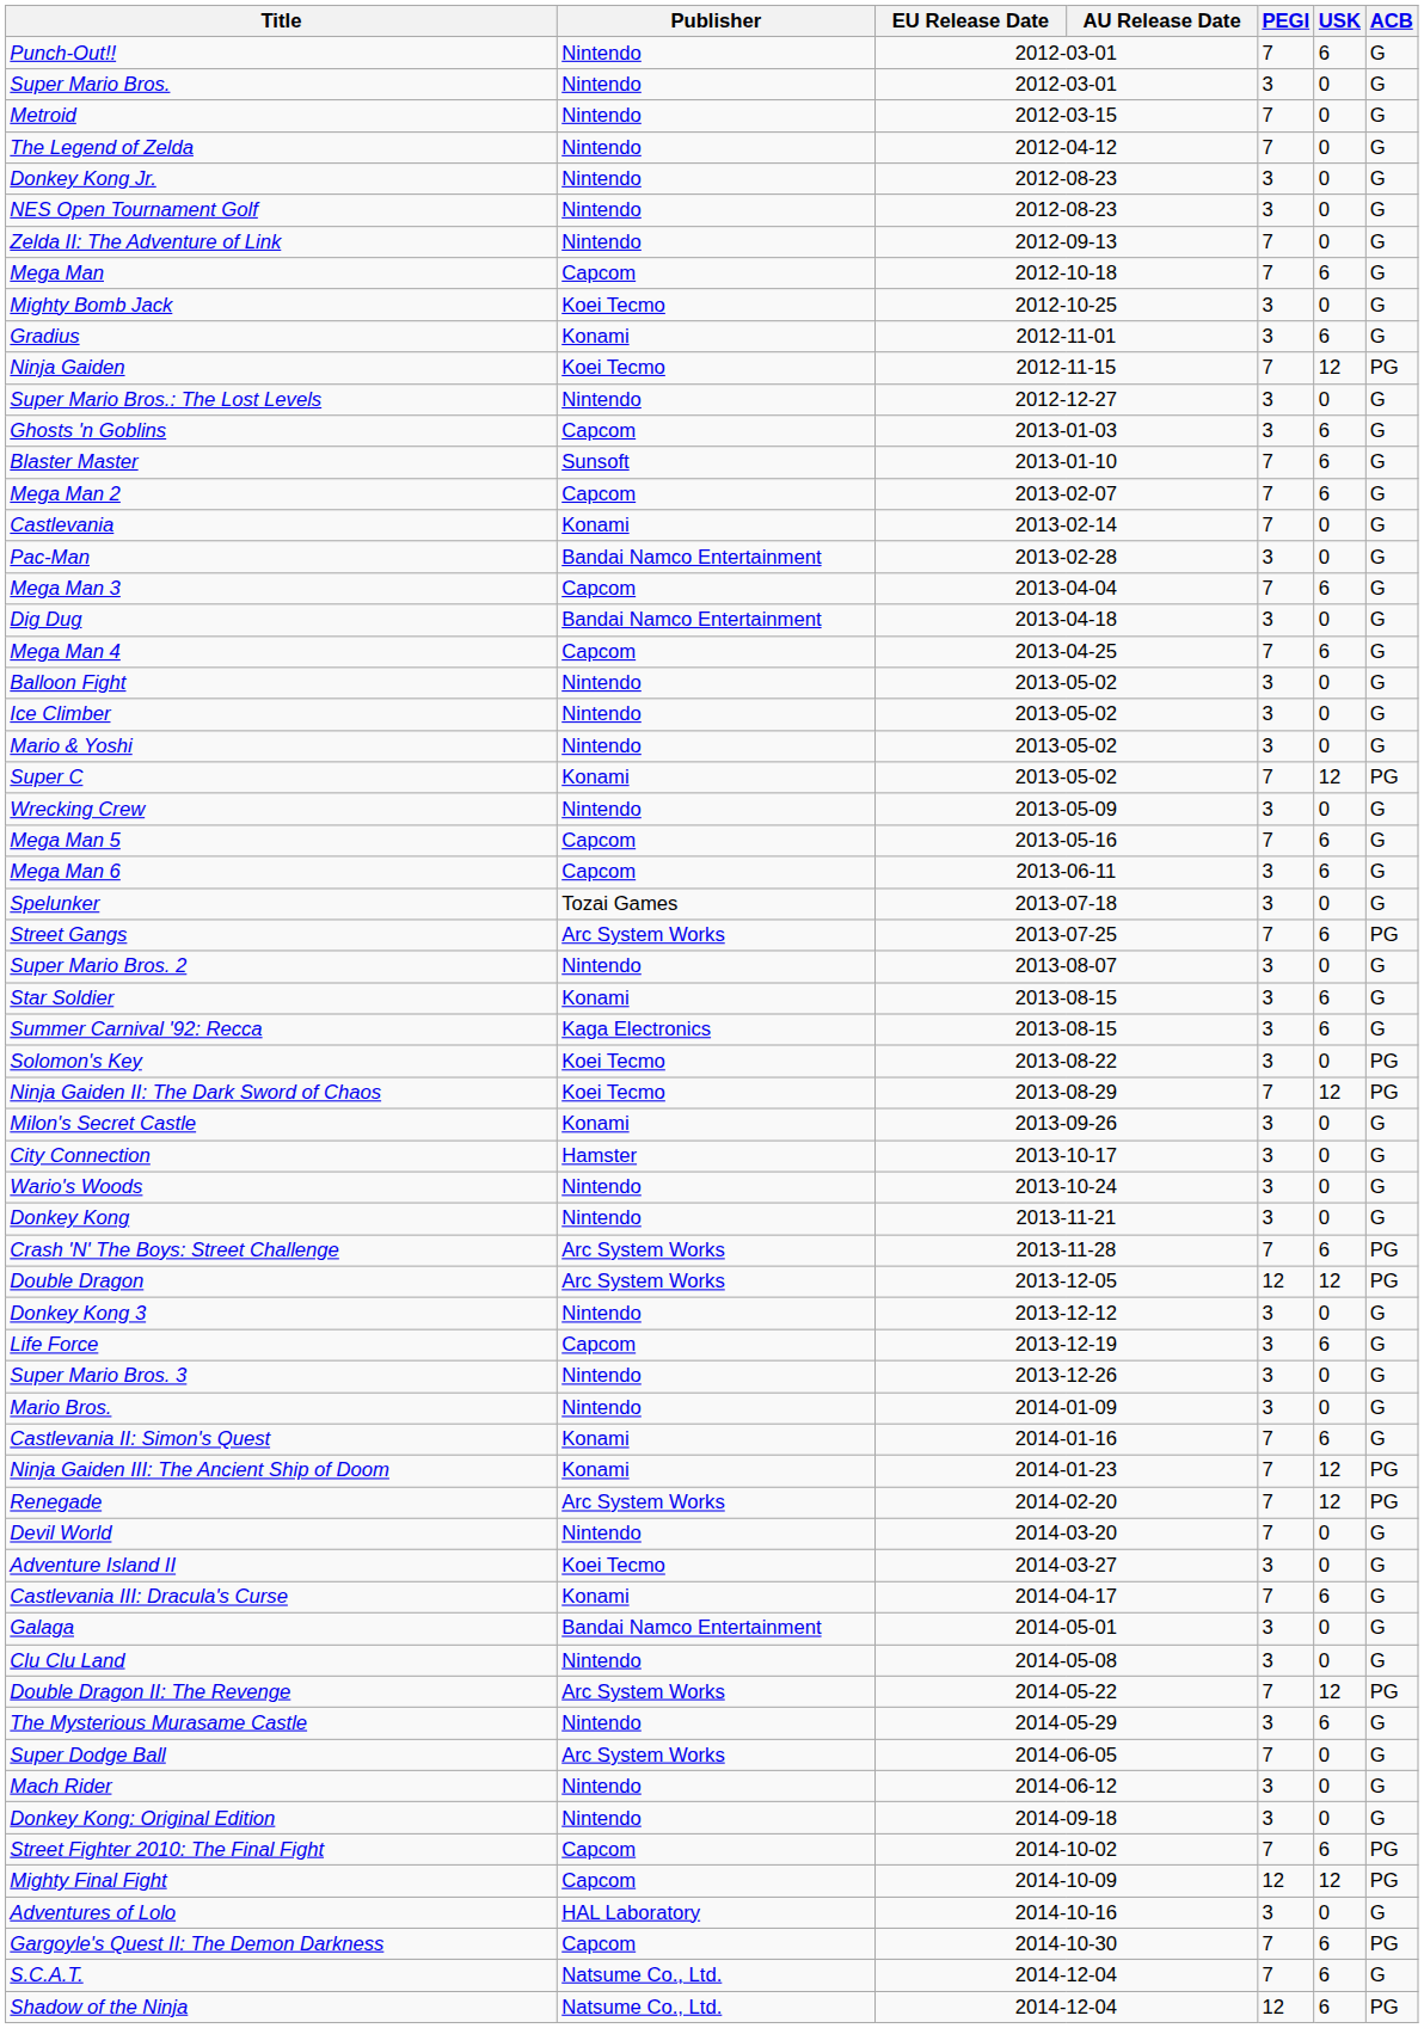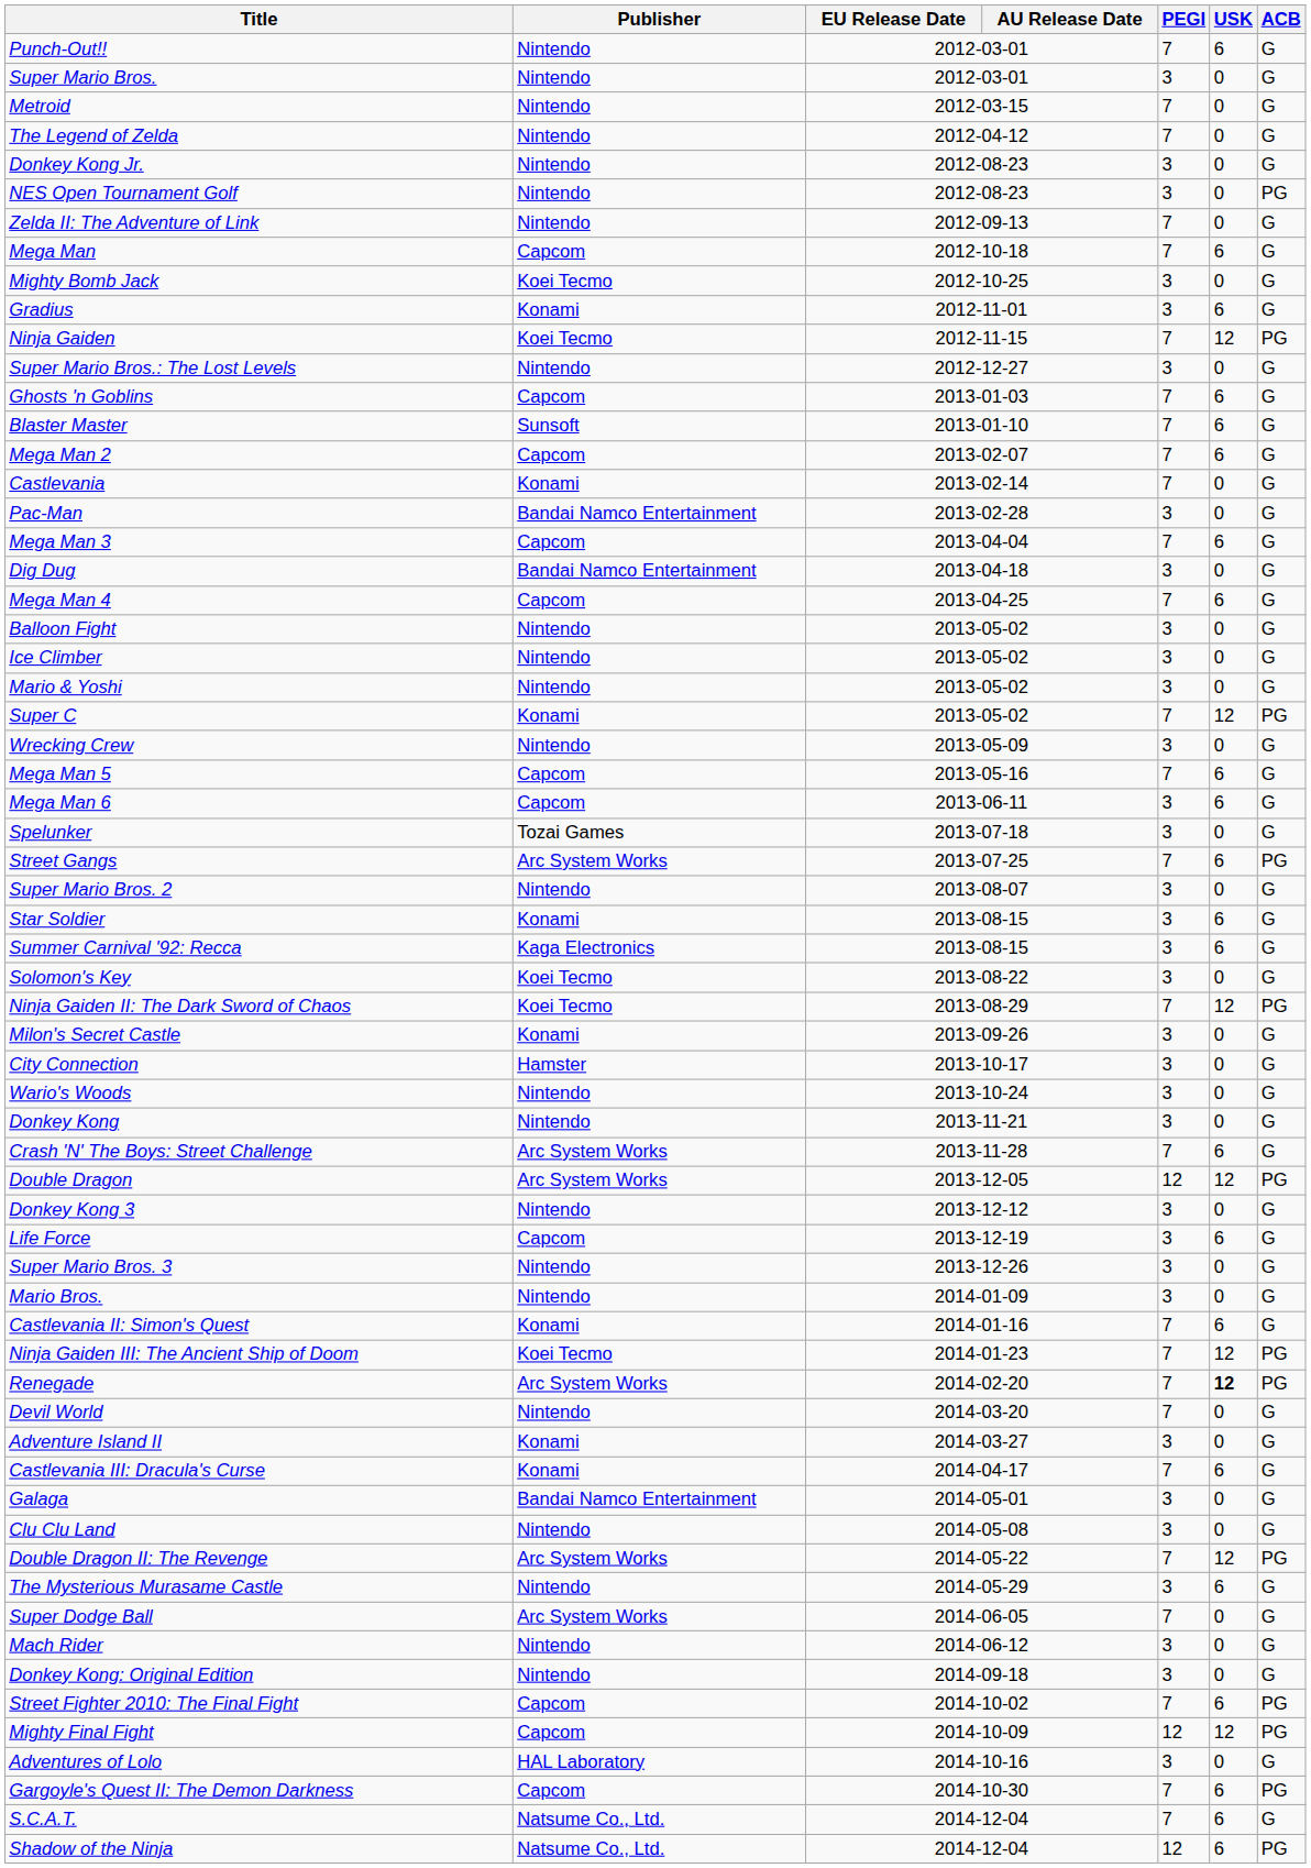 <table class="wikitable sortable" style="width:90%">
 <tr>
 <th width="45%">Title</th>
 <th width="25%">Publisher</th>
 <th width="15%">EU Release Date</th>
 <th width="15%">AU Release Date</th>
 <th width="5%"><a href='#'>PEGI</a></th>
 <th width="5%"><a href='#'>USK</a></th>
 <th width="5%"><a href='#'>ACB</a></th>
 </tr>
 <tr>
 <td><em><a href='#'>Punch-Out!!</a></em></td>
 <td><a href='#'>Nintendo</a></td>
 <td colspan="2" style="text-align:center">2012-03-01</td>
 <td>7</td>
 <td>6</td>
 <td>G</td>
 </tr>
 <tr>
 <td><em><a href='#'>Super Mario Bros.</a></em></td>
 <td><a href='#'>Nintendo</a></td>
 <td colspan="2" style="text-align:center">2012-03-01</td>
 <td>3</td>
 <td>0</td>
 <td>G</td>
 </tr>
 <tr>
 <td><em><a href='#'>Metroid</a></em></td>
 <td><a href='#'>Nintendo</a></td>
 <td colspan="2" style="text-align:center">2012-03-15</td>
 <td>7</td>
 <td>0</td>
 <td>G</td>
 </tr>
 <tr>
 <td><em><a href='#'>The Legend of Zelda</a></em></td>
 <td><a href='#'>Nintendo</a></td>
 <td colspan="2" style="text-align:center">2012-04-12</td>
 <td>7</td>
 <td>0</td>
 <td>G</td>
 </tr>
 <tr>
 <td><em><a href='#'>Donkey Kong Jr.</a></em></td>
 <td><a href='#'>Nintendo</a></td>
 <td colspan="2" style="text-align:center">2012-08-23</td>
 <td>3</td>
 <td>0</td>
 <td>G</td>
 </tr>
 <tr>
 <td><em><a href='#'>NES Open Tournament Golf</a></em></td>
 <td><a href='#'>Nintendo</a></td>
 <td colspan="2" style="text-align:center">2012-08-23</td>
 <td>3</td>
 <td>0</td>
-<td>G</td>
+<td>PG</td>
 </tr>
 <tr>
 <td><em><a href='#'>Zelda II: The Adventure of Link</a></em></td>
 <td><a href='#'>Nintendo</a></td>
 <td colspan="2" style="text-align:center">2012-09-13</td>
 <td>7</td>
 <td>0</td>
 <td>G</td>
 </tr>
 <tr>
 <td><em><a href='#'>Mega Man</a></em></td>
 <td><a href='#'>Capcom</a></td>
 <td colspan="2" style="text-align:center">2012-10-18</td>
 <td>7</td>
 <td>6</td>
 <td>G</td>
 </tr>
 <tr>
 <td><em><a href='#'>Mighty Bomb Jack</a></em></td>
 <td><a href='#'>Koei Tecmo</a></td>
 <td colspan="2" style="text-align:center">2012-10-25</td>
 <td>3</td>
 <td>0</td>
 <td>G</td>
 </tr>
 <tr>
 <td><em><a href='#'>Gradius</a></em></td>
 <td><a href='#'>Konami</a></td>
 <td colspan="2" style="text-align:center">2012-11-01</td>
 <td>3</td>
 <td>6</td>
 <td>G</td>
 </tr>
 <tr>
 <td><em><a href='#'>Ninja Gaiden</a></em></td>
 <td><a href='#'>Koei Tecmo</a></td>
 <td colspan="2" style="text-align:center">2012-11-15</td>
 <td>7</td>
 <td>12</td>
 <td>PG</td>
 </tr>
 <tr>
 <td><em><a href='#'>Super Mario Bros.: The Lost Levels</a></em></td>
 <td><a href='#'>Nintendo</a></td>
 <td colspan="2" style="text-align:center">2012-12-27</td>
 <td>3</td>
 <td>0</td>
 <td>G</td>
 </tr>
 <tr>
 <td><em><a href='#'>Ghosts 'n Goblins</a></em></td>
 <td><a href='#'>Capcom</a></td>
 <td colspan="2" style="text-align:center">2013-01-03</td>
-<td>3</td>
+<td>7</td>
 <td>6</td>
 <td>G</td>
 </tr>
 <tr>
 <td><em><a href='#'>Blaster Master</a></em></td>
 <td><a href='#'>Sunsoft</a></td>
 <td colspan="2" style="text-align:center">2013-01-10</td>
 <td>7</td>
 <td>6</td>
 <td>G</td>
 </tr>
 <tr>
 <td><em><a href='#'>Mega Man 2</a></em></td>
 <td><a href='#'>Capcom</a></td>
 <td colspan="2" style="text-align:center">2013-02-07</td>
 <td>7</td>
 <td>6</td>
 <td>G</td>
 </tr>
 <tr>
 <td><em><a href='#'>Castlevania</a></em></td>
 <td><a href='#'>Konami</a></td>
 <td colspan="2" style="text-align:center">2013-02-14</td>
 <td>7</td>
 <td>0</td>
 <td>G</td>
 </tr>
 <tr>
 <td><em><a href='#'>Pac-Man</a></em></td>
 <td><a href='#'>Bandai Namco Entertainment</a></td>
 <td colspan="2" style="text-align:center">2013-02-28</td>
 <td>3</td>
 <td>0</td>
 <td>G</td>
 </tr>
 <tr>
 <td><em><a href='#'>Mega Man 3</a></em></td>
 <td><a href='#'>Capcom</a></td>
 <td colspan="2" style="text-align:center">2013-04-04</td>
 <td>7</td>
 <td>6</td>
 <td>G</td>
 </tr>
 <tr>
 <td><em><a href='#'>Dig Dug</a></em></td>
 <td><a href='#'>Bandai Namco Entertainment</a></td>
 <td colspan="2" style="text-align:center">2013-04-18</td>
 <td>3</td>
 <td>0</td>
 <td>G</td>
 </tr>
 <tr>
 <td><em><a href='#'>Mega Man 4</a></em></td>
 <td><a href='#'>Capcom</a></td>
 <td colspan="2" style="text-align:center">2013-04-25</td>
 <td>7</td>
 <td>6</td>
 <td>G</td>
 </tr>
 <tr>
 <td><em><a href='#'>Balloon Fight</a></em></td>
 <td><a href='#'>Nintendo</a></td>
 <td colspan="2" style="text-align:center">2013-05-02</td>
 <td>3</td>
 <td>0</td>
 <td>G</td>
 </tr>
 <tr>
 <td><em><a href='#'>Ice Climber</a></em></td>
 <td><a href='#'>Nintendo</a></td>
 <td colspan="2" style="text-align:center">2013-05-02</td>
 <td>3</td>
 <td>0</td>
 <td>G</td>
 </tr>
 <tr>
 <td><em><a href='#'>Mario & Yoshi</a></em></td>
 <td><a href='#'>Nintendo</a></td>
 <td colspan="2" style="text-align:center">2013-05-02</td>
 <td>3</td>
 <td>0</td>
 <td>G</td>
 </tr>
 <tr>
 <td><em><a href='#'>Super C</a></em></td>
 <td><a href='#'>Konami</a></td>
 <td colspan="2" style="text-align:center">2013-05-02</td>
 <td>7</td>
 <td>12</td>
 <td>PG</td>
 </tr>
 <tr>
 <td><em><a href='#'>Wrecking Crew</a></em></td>
 <td><a href='#'>Nintendo</a></td>
 <td colspan="2" style="text-align:center">2013-05-09</td>
 <td>3</td>
 <td>0</td>
 <td>G</td>
 </tr>
 <tr>
 <td><em><a href='#'>Mega Man 5</a></em></td>
 <td><a href='#'>Capcom</a></td>
 <td colspan="2" style="text-align:center">2013-05-16</td>
 <td>7</td>
 <td>6</td>
 <td>G</td>
 </tr>
 <tr>
 <td><em><a href='#'>Mega Man 6</a></em></td>
 <td><a href='#'>Capcom</a></td>
 <td colspan="2" style="text-align:center">2013-06-11</td>
 <td>3</td>
 <td>6</td>
 <td>G</td>
 </tr>
 <tr>
 <td><em><a href='#'>Spelunker</a></em></td>
 <td>Tozai Games</td>
 <td colspan="2" style="text-align:center">2013-07-18</td>
 <td>3</td>
 <td>0</td>
 <td>G</td>
 </tr>
 <tr>
 <td><em><a href='#'>Street Gangs</a></em></td>
 <td><a href='#'>Arc System Works</a></td>
 <td colspan="2" style="text-align:center">2013-07-25</td>
 <td>7</td>
 <td>6</td>
 <td>PG</td>
 </tr>
 <tr>
 <td><em><a href='#'>Super Mario Bros. 2</a></em></td>
 <td><a href='#'>Nintendo</a></td>
 <td colspan="2" style="text-align:center">2013-08-07</td>
 <td>3</td>
 <td>0</td>
 <td>G</td>
 </tr>
 <tr>
 <td><em><a href='#'>Star Soldier</a></em></td>
 <td><a href='#'>Konami</a></td>
 <td colspan="2" style="text-align:center">2013-08-15</td>
 <td>3</td>
 <td>6</td>
 <td>G</td>
 </tr>
 <tr>
 <td><em><a href='#'>Summer Carnival '92: Recca</a></em></td>
 <td><a href='#'>Kaga Electronics</a></td>
 <td colspan="2" style="text-align:center">2013-08-15</td>
 <td>3</td>
 <td>6</td>
 <td>G</td>
 </tr>
 <tr>
 <td><em><a href='#'>Solomon's Key</a></em></td>
 <td><a href='#'>Koei Tecmo</a></td>
 <td colspan="2" style="text-align:center">2013-08-22</td>
 <td>3</td>
 <td>0</td>
-<td>PG</td>
+<td>G</td>
 </tr>
 <tr>
 <td><em><a href='#'>Ninja Gaiden II: The Dark Sword of Chaos</a></em></td>
 <td><a href='#'>Koei Tecmo</a></td>
 <td colspan="2" style="text-align:center">2013-08-29</td>
 <td>7</td>
 <td>12</td>
 <td>PG</td>
 </tr>
 <tr>
 <td><em><a href='#'>Milon's Secret Castle</a></em></td>
 <td><a href='#'>Konami</a></td>
 <td colspan="2" style="text-align:center">2013-09-26</td>
 <td>3</td>
 <td>0</td>
 <td>G</td>
 </tr>
 <tr>
 <td><em><a href='#'>City Connection</a></em></td>
 <td><a href='#'>Hamster</a></td>
 <td colspan="2" style="text-align:center">2013-10-17</td>
 <td>3</td>
 <td>0</td>
 <td>G</td>
 </tr>
 <tr>
 <td><em><a href='#'>Wario's Woods</a></em></td>
 <td><a href='#'>Nintendo</a></td>
 <td colspan="2" style="text-align:center">2013-10-24</td>
 <td>3</td>
 <td>0</td>
 <td>G</td>
 </tr>
 <tr>
 <td><em><a href='#'>Donkey Kong</a></em></td>
 <td><a href='#'>Nintendo</a></td>
 <td colspan="2" style="text-align:center">2013-11-21</td>
 <td>3</td>
 <td>0</td>
 <td>G</td>
 </tr>
 <tr>
 <td><em><a href='#'>Crash 'N' The Boys: Street Challenge</a></em></td>
 <td><a href='#'>Arc System Works</a></td>
 <td colspan="2" style="text-align:center">2013-11-28</td>
 <td>7</td>
 <td>6</td>
-<td>PG</td>
+<td>G</td>
 </tr>
 <tr>
 <td><em><a href='#'>Double Dragon</a></em></td>
 <td><a href='#'>Arc System Works</a></td>
 <td colspan="2" style="text-align:center">2013-12-05</td>
 <td>12</td>
 <td>12</td>
 <td>PG</td>
 </tr>
 <tr>
 <td><em><a href='#'>Donkey Kong 3</a></em></td>
 <td><a href='#'>Nintendo</a></td>
 <td colspan="2" style="text-align:center">2013-12-12</td>
 <td>3</td>
 <td>0</td>
 <td>G</td>
 </tr>
 <tr>
 <td><em><a href='#'>Life Force</a></em></td>
 <td><a href='#'>Capcom</a></td>
 <td colspan="2" style="text-align:center">2013-12-19</td>
 <td>3</td>
 <td>6</td>
 <td>G</td>
 </tr>
 <tr>
 <td><em><a href='#'>Super Mario Bros. 3</a></em></td>
 <td><a href='#'>Nintendo</a></td>
 <td colspan="2" style="text-align:center">2013-12-26</td>
 <td>3</td>
 <td>0</td>
 <td>G</td>
 </tr>
 <tr>
 <td><em><a href='#'>Mario Bros.</a></em></td>
 <td><a href='#'>Nintendo</a></td>
 <td colspan="2" style="text-align:center">2014-01-09</td>
 <td>3</td>
 <td>0</td>
 <td>G</td>
 </tr>
 <tr>
 <td><em><a href='#'>Castlevania II: Simon's Quest</a></em></td>
 <td><a href='#'>Konami</a></td>
 <td colspan="2" style="text-align:center">2014-01-16</td>
 <td>7</td>
 <td>6</td>
 <td>G</td>
 </tr>
 <tr>
 <td><em><a href='#'>Ninja Gaiden III: The Ancient Ship of Doom</a></em></td>
-<td><a href='#'>Konami</a></td>
+<td><a href='#'>Koei Tecmo</a></td>
 <td colspan="2" style="text-align:center">2014-01-23</td>
 <td>7</td>
 <td>12</td>
 <td>PG</td>
 </tr>
 <tr>
 <td><em><a href='#'>Renegade</a></em></td>
 <td><a href='#'>Arc System Works</a></td>
 <td colspan="2" style="text-align:center">2014-02-20</td>
 <td>7</td>
-<td>12</td>
+<td><strong>12</strong></td>
 <td>PG</td>
 </tr>
 <tr>
 <td><em><a href='#'>Devil World</a></em></td>
 <td><a href='#'>Nintendo</a></td>
 <td colspan="2" style="text-align:center">2014-03-20</td>
 <td>7</td>
 <td>0</td>
 <td>G</td>
 </tr>
 <tr>
 <td><em><a href='#'>Adventure Island II</a></em></td>
-<td><a href='#'>Koei Tecmo</a></td>
+<td><a href='#'>Konami</a></td>
 <td colspan="2" style="text-align:center">2014-03-27</td>
 <td>3</td>
 <td>0</td>
 <td>G</td>
 </tr>
 <tr>
 <td><em><a href='#'>Castlevania III: Dracula's Curse</a></em></td>
 <td><a href='#'>Konami</a></td>
 <td colspan="2" style="text-align:center">2014-04-17</td>
 <td>7</td>
 <td>6</td>
 <td>G</td>
 </tr>
 <tr>
 <td><em><a href='#'>Galaga</a></em></td>
 <td><a href='#'>Bandai Namco Entertainment</a></td>
 <td colspan="2" style="text-align:center">2014-05-01</td>
 <td>3</td>
 <td>0</td>
 <td>G</td>
 </tr>
 <tr>
 <td><em><a href='#'>Clu Clu Land</a></em></td>
 <td><a href='#'>Nintendo</a></td>
 <td colspan="2" style="text-align:center">2014-05-08</td>
 <td>3</td>
 <td>0</td>
 <td>G</td>
 </tr>
 <tr>
 <td><em><a href='#'>Double Dragon II: The Revenge</a></em></td>
 <td><a href='#'>Arc System Works</a></td>
 <td colspan="2" style="text-align:center">2014-05-22</td>
 <td>7</td>
 <td>12</td>
 <td>PG</td>
 </tr>
 <tr>
 <td><em><a href='#'>The Mysterious Murasame Castle</a></em></td>
 <td><a href='#'>Nintendo</a></td>
 <td colspan="2" style="text-align:center">2014-05-29</td>
 <td>3</td>
 <td>6</td>
 <td>G</td>
 </tr>
 <tr>
 <td><em><a href='#'>Super Dodge Ball</a></em></td>
 <td><a href='#'>Arc System Works</a></td>
 <td colspan="2" style="text-align:center">2014-06-05</td>
 <td>7</td>
 <td>0</td>
 <td>G</td>
 </tr>
 <tr>
 <td><em><a href='#'>Mach Rider</a></em></td>
 <td><a href='#'>Nintendo</a></td>
 <td colspan="2" style="text-align:center">2014-06-12</td>
 <td>3</td>
 <td>0</td>
 <td>G</td>
 </tr>
 <tr>
 <td><em><a href='#'>Donkey Kong: Original Edition</a></em></td>
 <td><a href='#'>Nintendo</a></td>
 <td colspan="2" style="text-align:center">2014-09-18</td>
 <td>3</td>
 <td>0</td>
 <td>G</td>
 </tr>
 <tr>
 <td><em><a href='#'>Street Fighter 2010: The Final Fight</a></em></td>
 <td><a href='#'>Capcom</a></td>
 <td colspan="2" style="text-align:center">2014-10-02</td>
 <td>7</td>
 <td>6</td>
 <td>PG</td>
 </tr>
 <tr>
 <td><em><a href='#'>Mighty Final Fight</a></em></td>
 <td><a href='#'>Capcom</a></td>
 <td colspan="2" style="text-align:center">2014-10-09</td>
 <td>12</td>
 <td>12</td>
 <td>PG</td>
 </tr>
 <tr>
 <td><em><a href='#'>Adventures of Lolo</a></em></td>
 <td><a href='#'>HAL Laboratory</a></td>
 <td colspan="2" style="text-align:center">2014-10-16</td>
 <td>3</td>
 <td>0</td>
 <td>G</td>
 </tr>
 <tr>
 <td><em><a href='#'>Gargoyle's Quest II: The Demon Darkness</a></em></td>
 <td><a href='#'>Capcom</a></td>
 <td colspan="2" style="text-align:center">2014-10-30</td>
 <td>7</td>
 <td>6</td>
 <td>PG</td>
 </tr>
 <tr>
 <td><em><a href='#'>S.C.A.T.</a></em></td>
 <td><a href='#'>Natsume Co., Ltd.</a></td>
 <td colspan="2" style="text-align:center">2014-12-04</td>
 <td>7</td>
 <td>6</td>
 <td>G</td>
 </tr>
 <tr>
 <td><em><a href='#'>Shadow of the Ninja</a></em></td>
 <td><a href='#'>Natsume Co., Ltd.</a></td>
 <td colspan="2" style="text-align:center">2014-12-04</td>
 <td>12</td>
 <td>6</td>
 <td>PG</td>
 </tr>
 </table>
